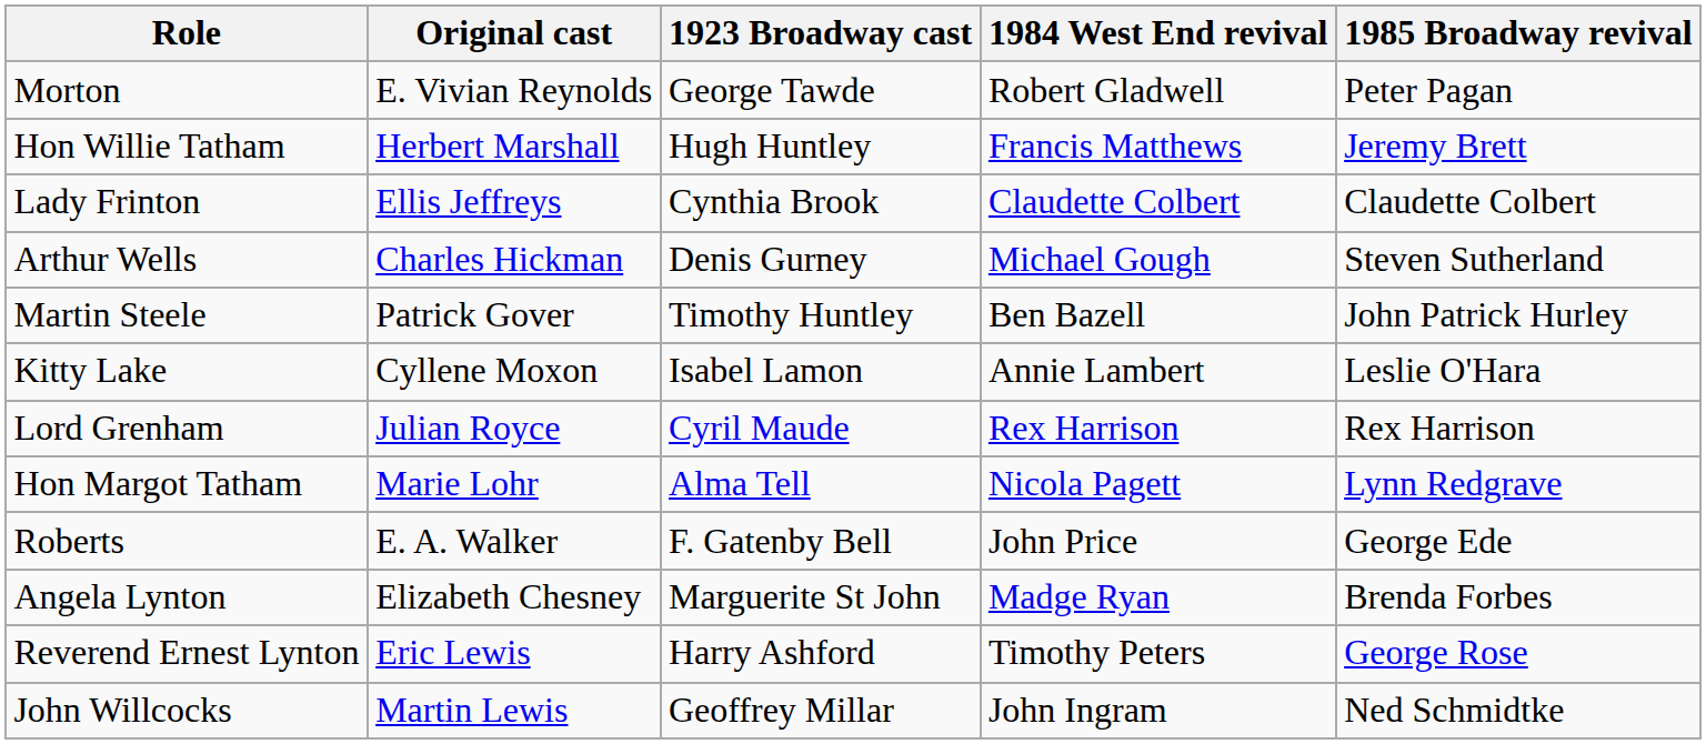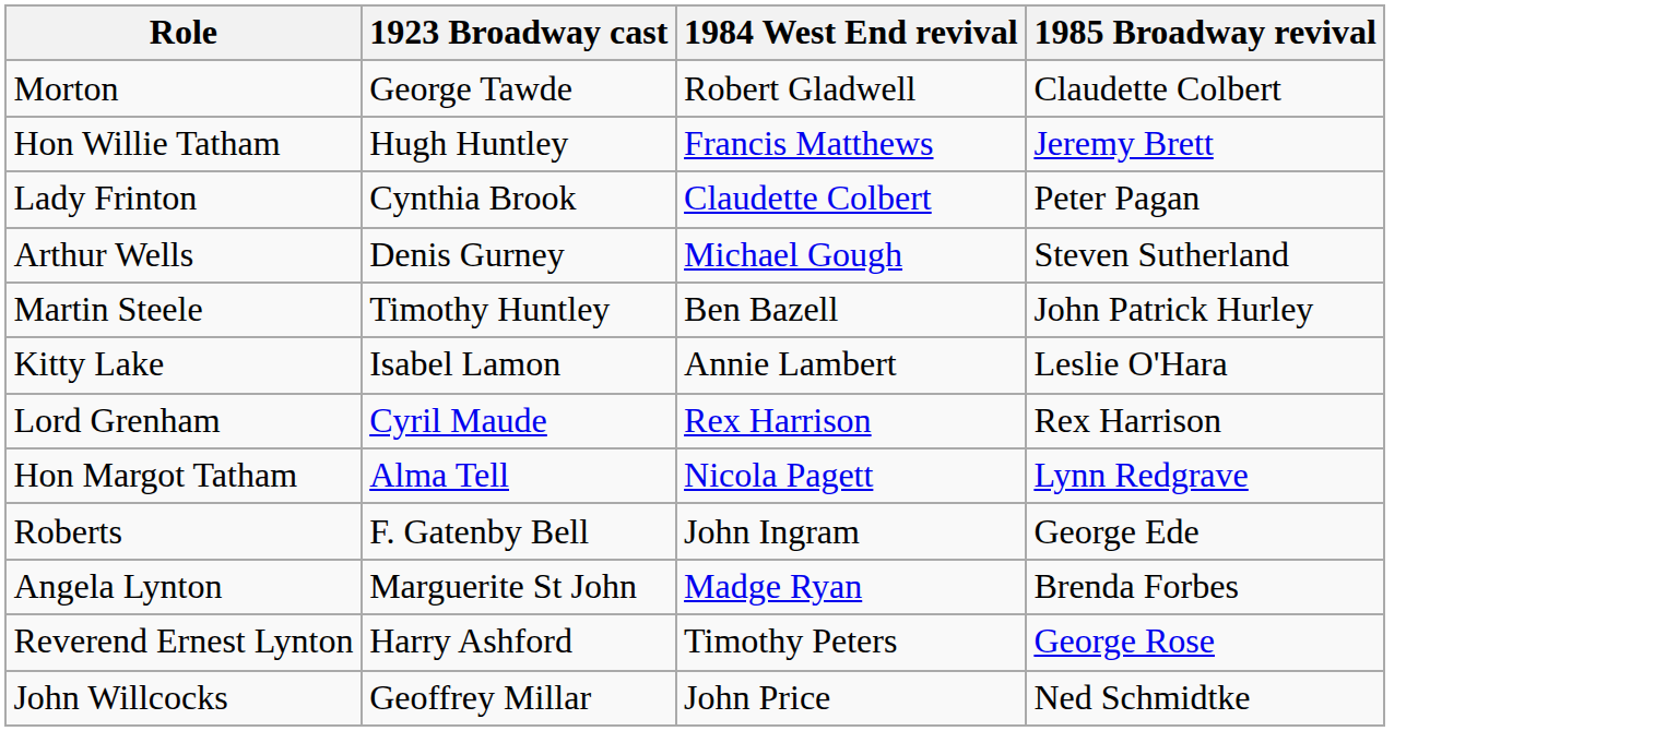 <table class="wikitable plainrowheaders" style="text-align: left; margin-right: 0;">
 <tr>
 <th scope="col">Role</th>
-<th scope="col">Original cast</th>
 <th scope="col">1923 Broadway cast</th>
 <th scope="col">1984 West End revival</th>
 <th scope="col">1985 Broadway revival</th>
 </tr>
 <tr>
 <td>Morton</td>
-<td>E. Vivian Reynolds</td>
 <td>George Tawde</td>
 <td>Robert Gladwell</td>
-<td>Peter Pagan</td>
+<td>Claudette Colbert</td>
 </tr>
 <tr>
 <td>Hon Willie Tatham</td>
-<td><a href='#'>Herbert Marshall</a></td>
 <td>Hugh Huntley</td>
 <td><a href='#'>Francis Matthews</a></td>
 <td><a href='#'>Jeremy Brett</a></td>
 </tr>
 <tr>
 <td>Lady Frinton</td>
-<td><a href='#'>Ellis Jeffreys</a></td>
 <td>Cynthia Brook</td>
 <td><a href='#'>Claudette Colbert</a></td>
-<td>Claudette Colbert</td>
+<td>Peter Pagan</td>
 </tr>
 <tr>
 <td>Arthur Wells</td>
-<td><a href='#'>Charles Hickman</a></td>
 <td>Denis Gurney</td>
 <td><a href='#'>Michael Gough</a></td>
 <td>Steven Sutherland</td>
 </tr>
 <tr>
 <td>Martin Steele</td>
-<td>Patrick Gover</td>
 <td>Timothy Huntley</td>
 <td>Ben Bazell</td>
 <td>John Patrick Hurley</td>
 </tr>
 <tr>
 <td>Kitty Lake</td>
-<td>Cyllene Moxon</td>
 <td>Isabel Lamon</td>
 <td>Annie Lambert</td>
 <td>Leslie O'Hara</td>
 </tr>
 <tr>
 <td>Lord Grenham</td>
-<td><a href='#'>Julian Royce</a></td>
 <td><a href='#'>Cyril Maude</a></td>
 <td><a href='#'>Rex Harrison</a></td>
 <td>Rex Harrison</td>
 </tr>
 <tr>
 <td>Hon Margot Tatham</td>
-<td><a href='#'>Marie Lohr</a></td>
 <td><a href='#'>Alma Tell</a></td>
 <td><a href='#'>Nicola Pagett</a></td>
 <td><a href='#'>Lynn Redgrave</a></td>
 </tr>
 <tr>
 <td>Roberts</td>
-<td>E. A. Walker</td>
 <td>F. Gatenby Bell</td>
-<td>John Price</td>
+<td>John Ingram</td>
 <td>George Ede</td>
 </tr>
 <tr>
 <td>Angela Lynton</td>
-<td>Elizabeth Chesney</td>
 <td>Marguerite St John</td>
 <td><a href='#'>Madge Ryan</a></td>
 <td>Brenda Forbes</td>
 </tr>
 <tr>
 <td>Reverend Ernest Lynton</td>
-<td><a href='#'>Eric Lewis</a></td>
 <td>Harry Ashford</td>
 <td>Timothy Peters</td>
 <td><a href='#'>George Rose</a></td>
 </tr>
 <tr>
 <td>John Willcocks</td>
-<td><a href='#'>Martin Lewis</a></td>
 <td>Geoffrey Millar</td>
-<td>John Ingram</td>
+<td>John Price</td>
 <td>Ned Schmidtke</td>
 </tr>
 </table>
